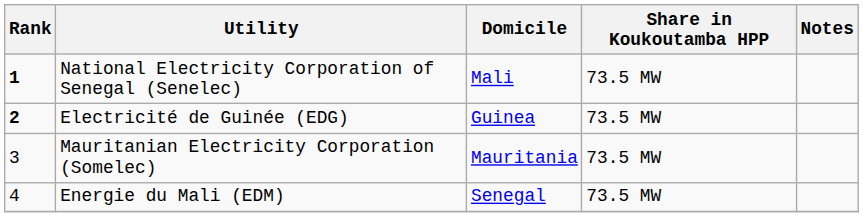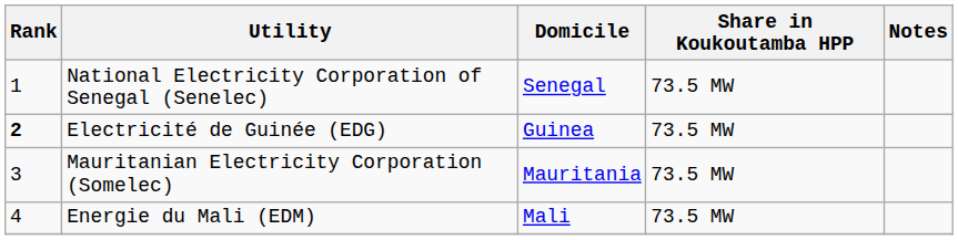 <table class="wikitable sortable" style="margin: 0.5em auto">
 <tr>
 <th>Rank</th>
 <th>Utility</th>
 <th>Domicile</th>
 <th>Share in Koukoutamba HPP</th>
 <th>Notes</th>
 </tr>
 <tr>
-<td><strong>1</strong></td>
+<td>1</td>
 <td>National Electricity Corporation of Senegal (Senelec)</td>
-<td><a href='#'>Mali</a></td>
+<td><a href='#'>Senegal</a></td>
 <td>73.5 MW</td>
 <td></td>
 </tr>
 <tr>
 <td><strong>2</strong></td>
 <td>Electricité de Guinée (EDG)</td>
 <td><a href='#'>Guinea</a></td>
 <td>73.5 MW</td>
 <td></td>
 </tr>
 <tr>
 <td>3</td>
 <td>Mauritanian Electricity Corporation (Somelec)</td>
 <td><a href='#'>Mauritania</a></td>
 <td>73.5 MW</td>
 <td></td>
 </tr>
 <tr>
 <td>4</td>
 <td>Energie du Mali (EDM)</td>
-<td><a href='#'>Senegal</a></td>
+<td><a href='#'>Mali</a></td>
 <td>73.5 MW</td>
 <td></td>
 </tr>
 <tr>
 </tr>
 </table>
